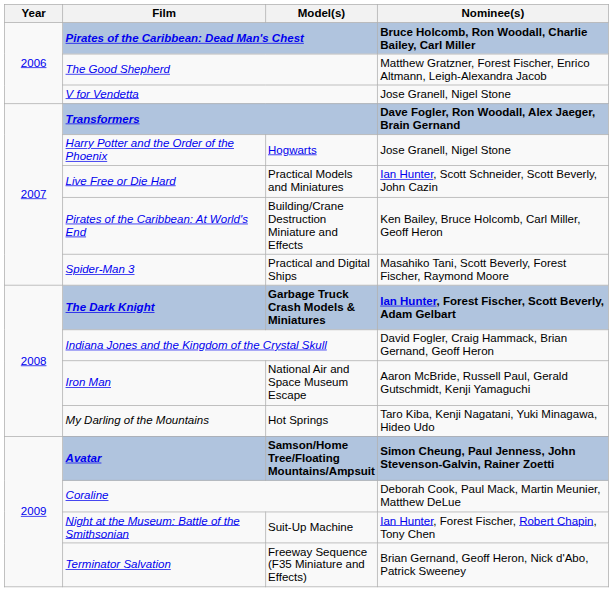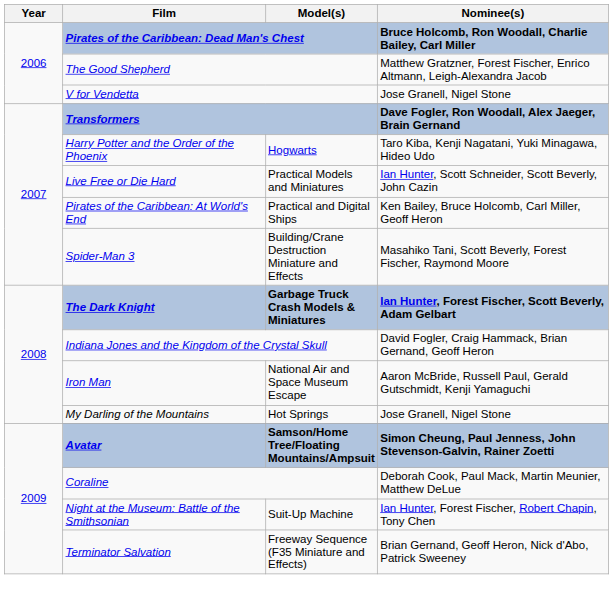 <table class="wikitable" width="95%" cellpadding="5">
 <tr>
 <th width="10%">Year</th>
 <th width="35%">Film</th>
 <th width="15%">Model(s)</th>
 <th width="45%">Nominee(s)</th>
 </tr>
 <tr>
 <td rowspan="3" style="text-align:center;"><a href='#'>2006</a><br></td>
 <td style="background:#B0C4DE;" colspan="2"><strong><em><a href='#'>Pirates of the Caribbean: Dead Man's Chest</a></em></strong></td>
 <td style="background:#B0C4DE;"><strong>Bruce Holcomb, Ron Woodall, Charlie Bailey, Carl Miller</strong></td>
 </tr>
 <tr>
 <td colspan="2"><em><a href='#'>The Good Shepherd</a></em></td>
 <td>Matthew Gratzner, Forest Fischer, Enrico Altmann, Leigh-Alexandra Jacob</td>
 </tr>
 <tr>
 <td colspan="2"><em><a href='#'>V for Vendetta</a></em></td>
 <td>Jose Granell, Nigel Stone</td>
 </tr>
 <tr>
 <td rowspan="5" style="text-align:center;"><a href='#'>2007</a><br></td>
 <td style="background:#B0C4DE;" colspan="2"><strong><em><a href='#'>Transformers</a></em></strong></td>
 <td style="background:#B0C4DE;"><strong>Dave Fogler, Ron Woodall, Alex Jaeger, Brain Gernand</strong></td>
 </tr>
 <tr>
 <td><em><a href='#'>Harry Potter and the Order of the Phoenix</a></em></td>
 <td><a href='#'>Hogwarts</a></td>
-<td>Jose Granell, Nigel Stone</td>
+<td>Taro Kiba, Kenji Nagatani, Yuki Minagawa, Hideo Udo</td>
 </tr>
 <tr>
 <td><em><a href='#'>Live Free or Die Hard</a></em></td>
 <td>Practical Models and Miniatures</td>
 <td><a href='#'>Ian Hunter</a>, Scott Schneider, Scott Beverly, John Cazin</td>
 </tr>
 <tr>
 <td><em><a href='#'>Pirates of the Caribbean: At World's End</a></em></td>
-<td>Building/Crane Destruction Miniature and Effects</td>
+<td>Practical and Digital Ships</td>
 <td>Ken Bailey, Bruce Holcomb, Carl Miller, Geoff Heron</td>
 </tr>
 <tr>
 <td><em><a href='#'>Spider-Man 3</a></em></td>
-<td>Practical and Digital Ships</td>
+<td>Building/Crane Destruction Miniature and Effects</td>
 <td>Masahiko Tani, Scott Beverly, Forest Fischer, Raymond Moore</td>
 </tr>
 <tr>
 <td rowspan="4" style="text-align:center;"><a href='#'>2008</a><br></td>
 <td style="background:#B0C4DE;"><strong><em><a href='#'>The Dark Knight</a></em></strong></td>
 <td style="background:#B0C4DE;"><strong>Garbage Truck Crash Models & Miniatures</strong></td>
 <td style="background:#B0C4DE;"><strong><a href='#'>Ian Hunter</a>, Forest Fischer, Scott Beverly, Adam Gelbart</strong></td>
 </tr>
 <tr>
 <td colspan="2"><em><a href='#'>Indiana Jones and the Kingdom of the Crystal Skull</a></em></td>
 <td>David Fogler, Craig Hammack, Brian Gernand, Geoff Heron</td>
 </tr>
 <tr>
 <td><em><a href='#'>Iron Man</a></em></td>
 <td>National Air and Space Museum Escape</td>
 <td>Aaron McBride, Russell Paul, Gerald Gutschmidt, Kenji Yamaguchi</td>
 </tr>
 <tr>
 <td><em>My Darling of the Mountains</em></td>
 <td>Hot Springs</td>
-<td>Taro Kiba, Kenji Nagatani, Yuki Minagawa, Hideo Udo</td>
+<td>Jose Granell, Nigel Stone</td>
 </tr>
 <tr>
 <td rowspan="4" style="text-align:center;"><a href='#'>2009</a><br></td>
 <td style="background:#B0C4DE;"><strong><em><a href='#'>Avatar</a></em></strong></td>
 <td style="background:#B0C4DE;"><strong>Samson/Home Tree/Floating Mountains/Ampsuit</strong></td>
 <td style="background:#B0C4DE;"><strong>Simon Cheung, Paul Jenness, John Stevenson-Galvin, Rainer Zoetti</strong></td>
 </tr>
 <tr>
 <td colspan="2"><em><a href='#'>Coraline</a></em></td>
 <td>Deborah Cook, Paul Mack, Martin Meunier, Matthew DeLue</td>
 </tr>
 <tr>
 <td><em><a href='#'>Night at the Museum: Battle of the Smithsonian </a></em></td>
 <td>Suit-Up Machine</td>
 <td><a href='#'>Ian Hunter</a>, Forest Fischer, <a href='#'>Robert Chapin</a>, Tony Chen</td>
 </tr>
 <tr>
 <td><em><a href='#'>Terminator Salvation</a></em></td>
 <td>Freeway Sequence (F35 Miniature and Effects)</td>
 <td>Brian Gernand, Geoff Heron, Nick d'Abo, Patrick Sweeney</td>
 </tr>
 </table>
